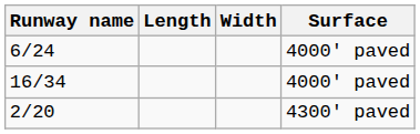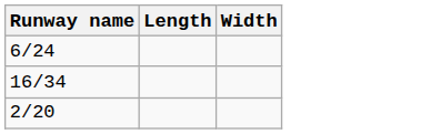 <table class="wikitable">
 <tr>
 <th>Runway name</th>
 <th>Length</th>
 <th>Width</th>
-<th>Surface</th>
 </tr>
 <tr>
 <td>6/24</td>
 <td></td>
 <td></td>
-<td>4000' paved</td>
 </tr>
 <tr>
 <td>16/34</td>
 <td></td>
 <td></td>
-<td>4000' paved</td>
 </tr>
 <tr>
 <td>2/20</td>
 <td></td>
 <td></td>
-<td>4300' paved</td>
 </tr>
 </table>
